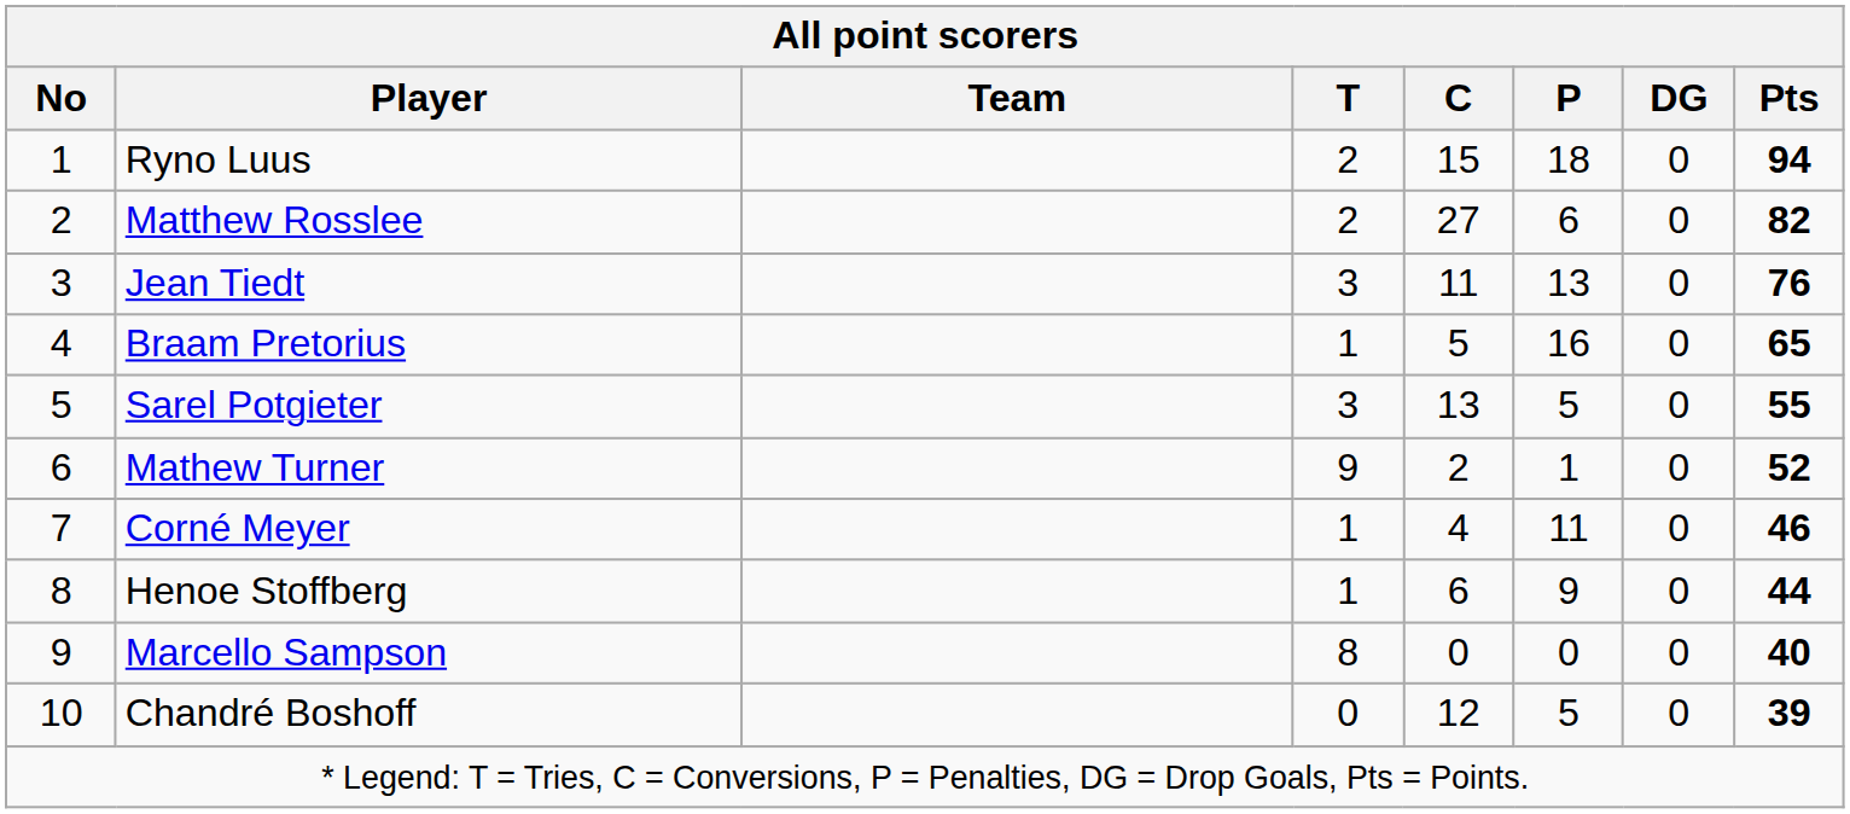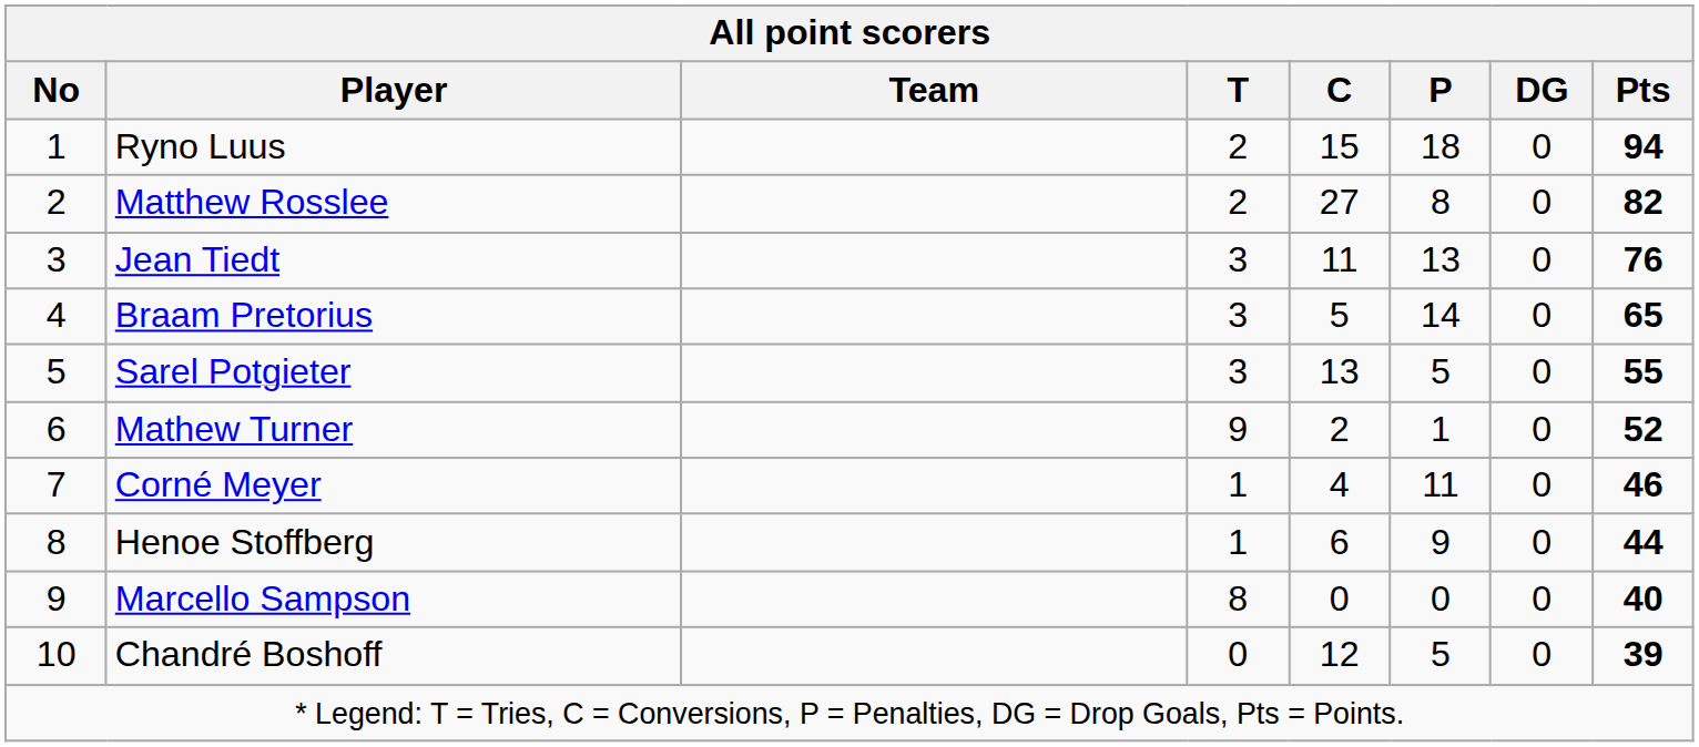 <table class="wikitable sortable" style="text-align:center; width:60%;">
 <tr>
 <th colspan=8>All point scorers</th>
 </tr>
 <tr>
 <th style="width:6%;">No</th>
 <th style="width:34%;">Player</th>
 <th style="width:30%;">Team</th>
 <th style="width:6%;">T</th>
 <th style="width:6%;">C</th>
 <th style="width:6%;">P</th>
 <th style="width:6%;">DG</th>
 <th style="width:6%;">Pts</th>
 </tr>
 <tr>
 <td>1</td>
 <td align=left>Ryno Luus</td>
 <td align=left></td>
 <td>2</td>
 <td>15</td>
 <td>18</td>
 <td>0</td>
 <td><strong>94</strong></td>
 </tr>
 <tr>
 <td>2</td>
 <td align=left><a href='#'>Matthew Rosslee</a></td>
 <td align=left></td>
 <td>2</td>
 <td>27</td>
-<td>6</td>
+<td>8</td>
 <td>0</td>
 <td><strong>82</strong></td>
 </tr>
 <tr>
 <td>3</td>
 <td align=left><a href='#'>Jean Tiedt</a></td>
 <td align=left></td>
 <td>3</td>
 <td>11</td>
 <td>13</td>
 <td>0</td>
 <td><strong>76</strong></td>
 </tr>
 <tr>
 <td>4</td>
 <td align=left><a href='#'>Braam Pretorius</a></td>
 <td align=left></td>
-<td>1</td>
+<td>3</td>
 <td>5</td>
-<td>16</td>
+<td>14</td>
 <td>0</td>
 <td><strong>65</strong></td>
 </tr>
 <tr>
 <td>5</td>
 <td align=left><a href='#'>Sarel Potgieter</a></td>
 <td align=left></td>
 <td>3</td>
 <td>13</td>
 <td>5</td>
 <td>0</td>
 <td><strong>55</strong></td>
 </tr>
 <tr>
 <td>6</td>
 <td align=left><a href='#'>Mathew Turner</a></td>
 <td align=left></td>
 <td>9</td>
 <td>2</td>
 <td>1</td>
 <td>0</td>
 <td><strong>52</strong></td>
 </tr>
 <tr>
 <td>7</td>
 <td align=left><a href='#'>Corné Meyer</a></td>
 <td align=left></td>
 <td>1</td>
 <td>4</td>
 <td>11</td>
 <td>0</td>
 <td><strong>46</strong></td>
 </tr>
 <tr>
 <td>8</td>
 <td align=left>Henoe Stoffberg</td>
 <td align=left></td>
 <td>1</td>
 <td>6</td>
 <td>9</td>
 <td>0</td>
 <td><strong>44</strong></td>
 </tr>
 <tr>
 <td>9</td>
 <td align=left><a href='#'>Marcello Sampson</a></td>
 <td align=left></td>
 <td>8</td>
 <td>0</td>
 <td>0</td>
 <td>0</td>
 <td><strong>40</strong></td>
 </tr>
 <tr>
 <td>10</td>
 <td align=left>Chandré Boshoff</td>
 <td align=left></td>
 <td>0</td>
 <td>12</td>
 <td>5</td>
 <td>0</td>
 <td><strong>39</strong></td>
 </tr>
 <tr>
 <td colspan="8"><small>* Legend: T = Tries, C = Conversions, P = Penalties, DG = Drop Goals, Pts = Points.</small></td>
 </tr>
 </table>
